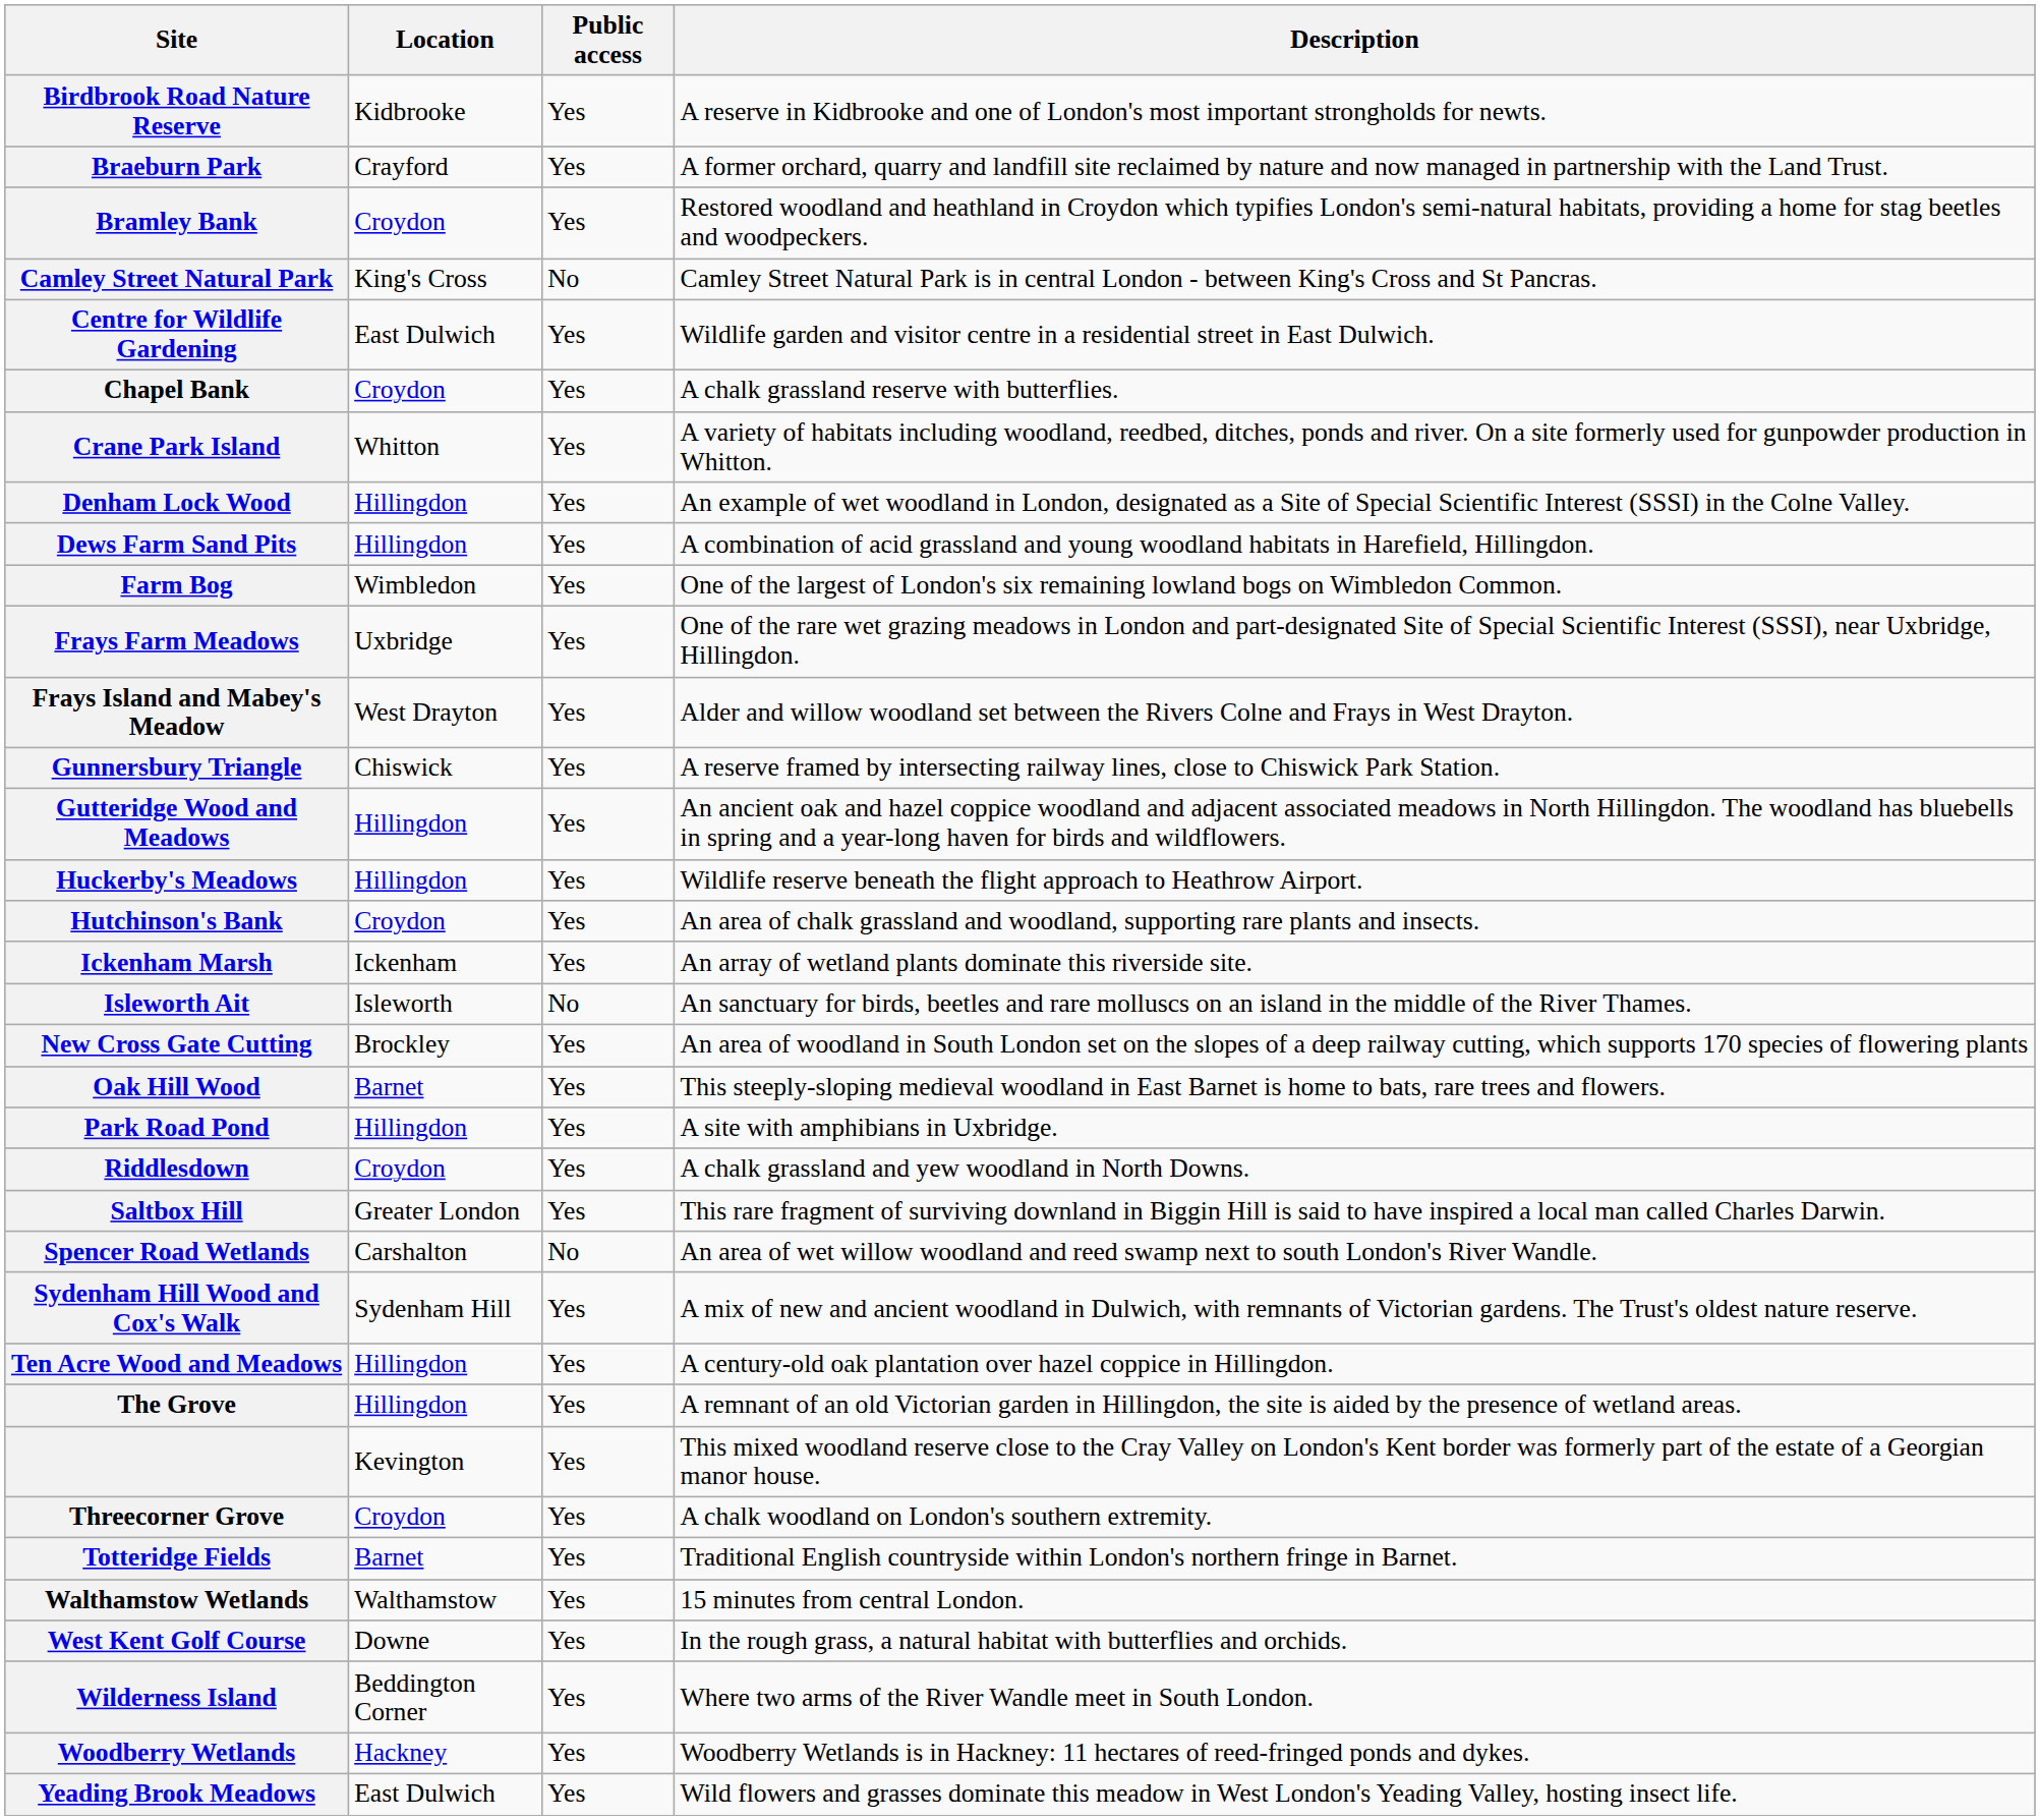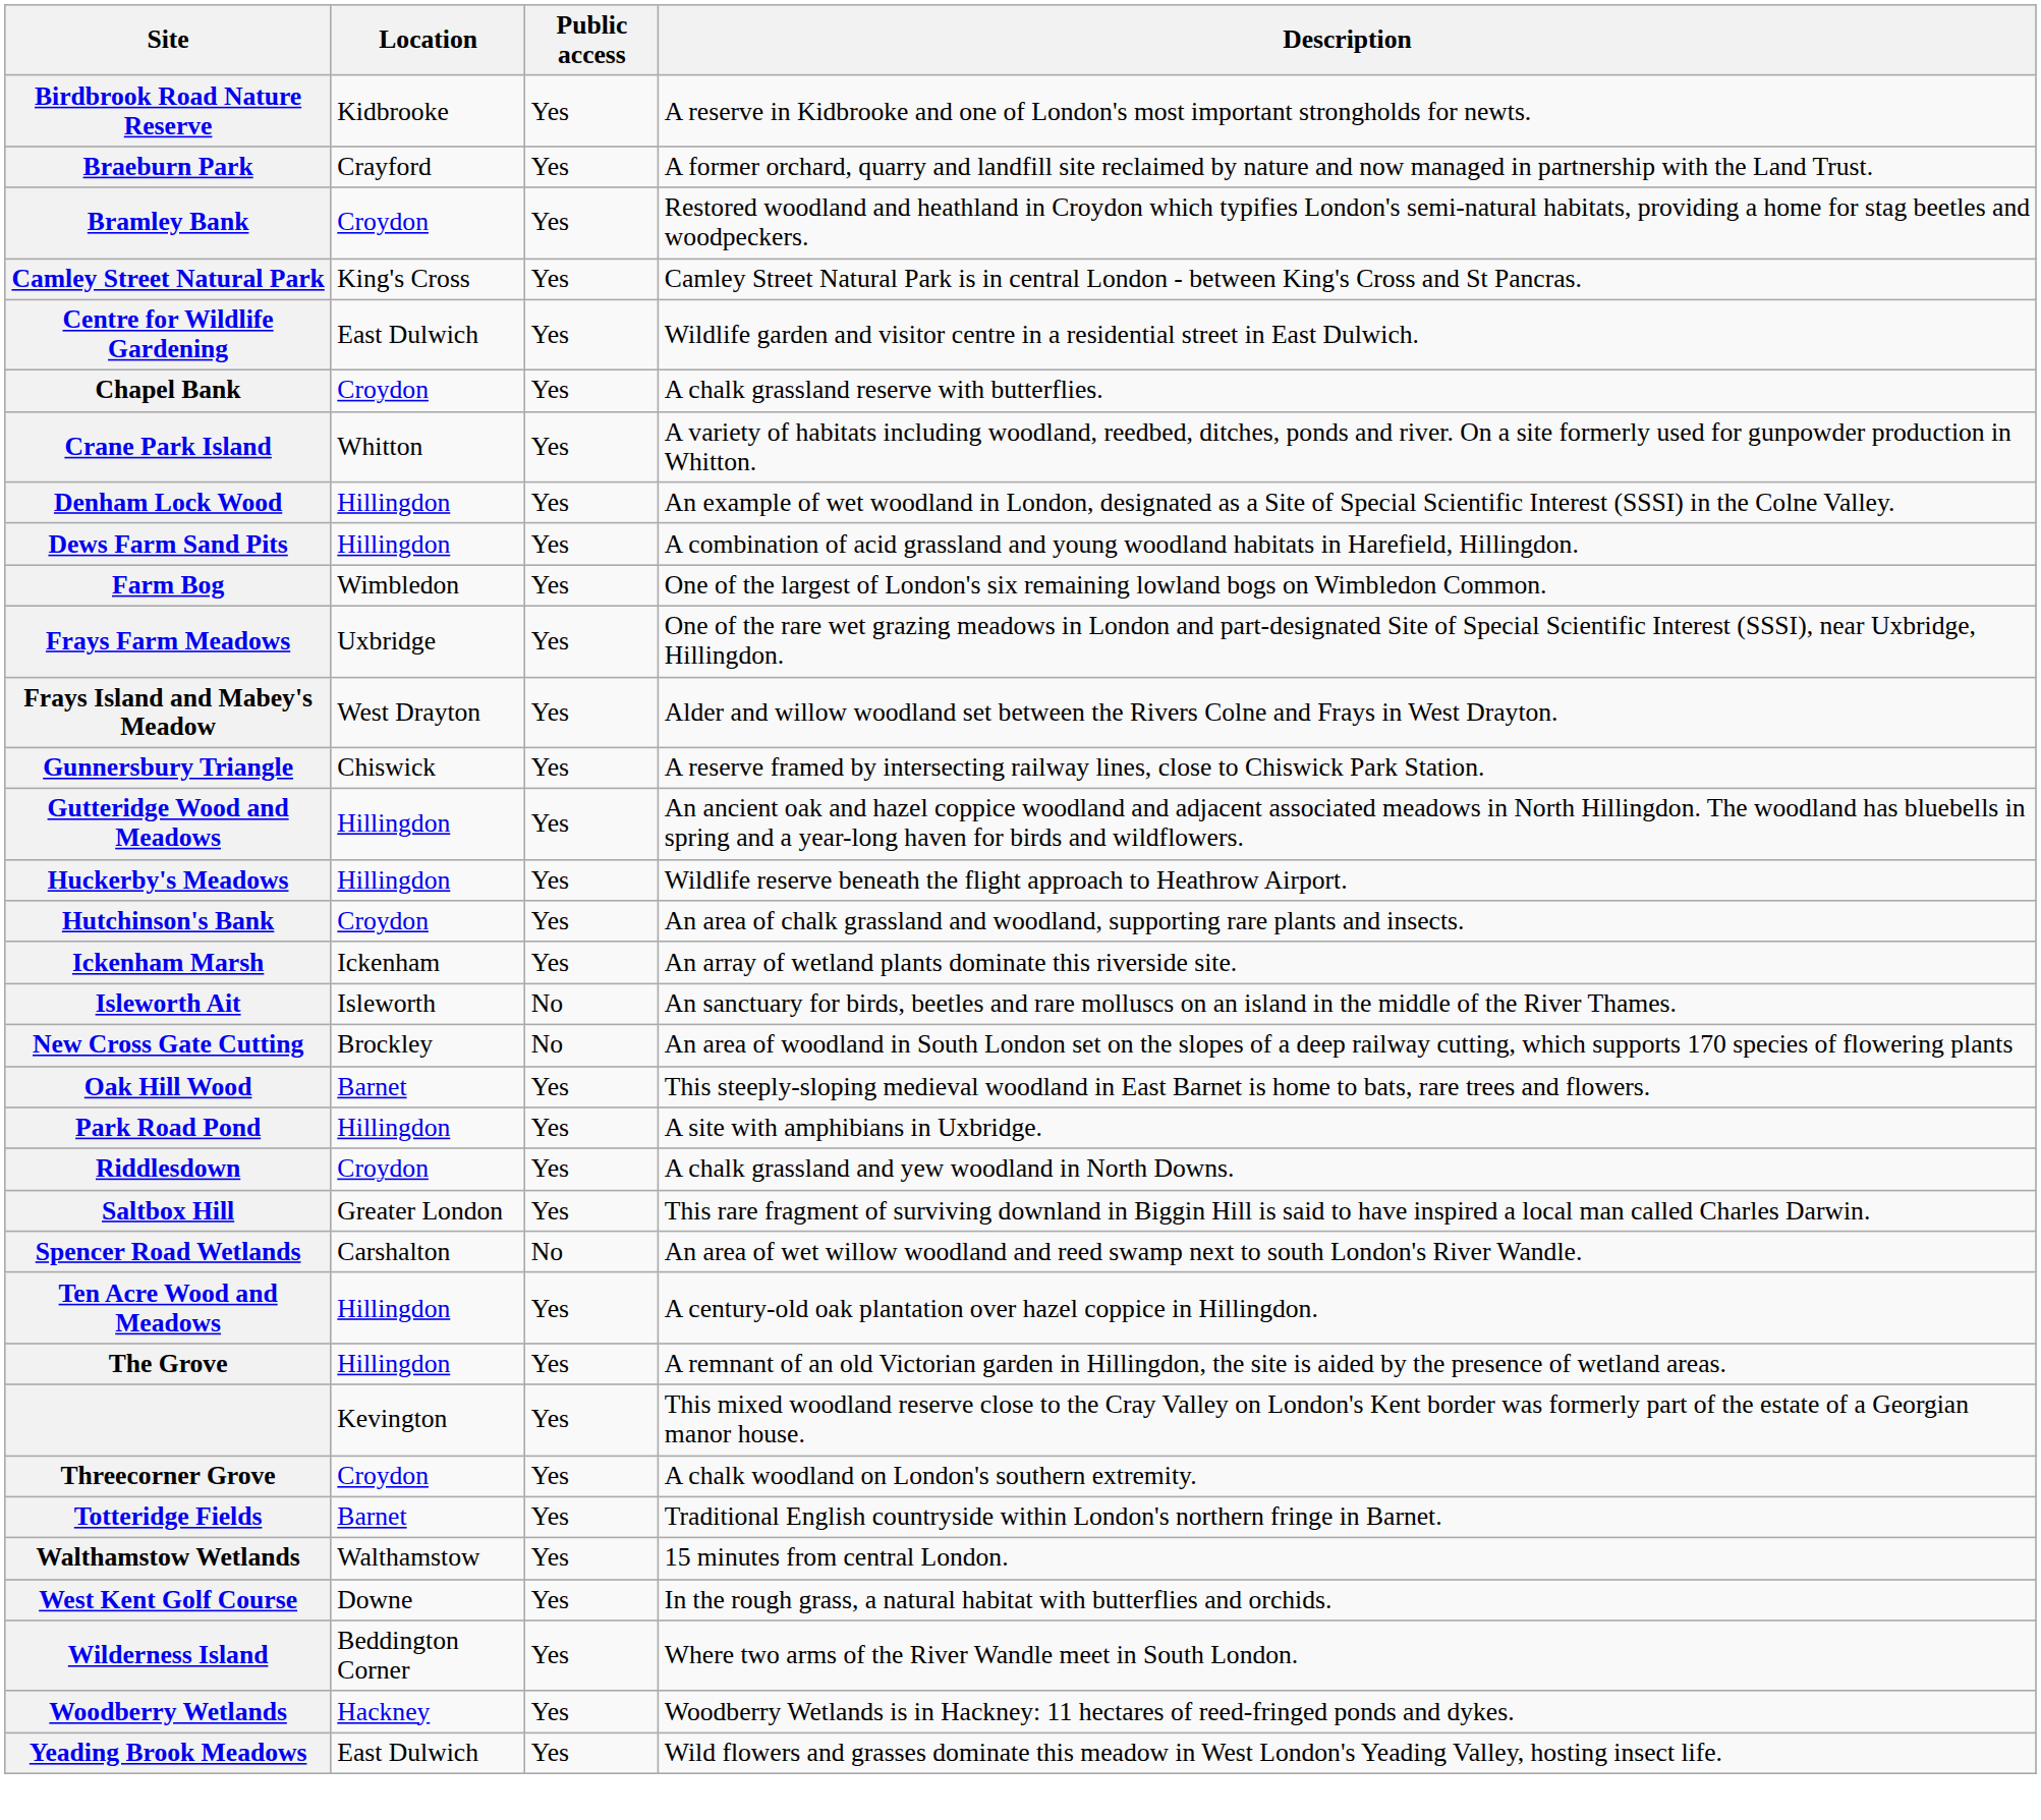 <table class="wikitable sortable plainrowheaders">
 <tr>
 <th scope="col">Site</th>
 <th scope="col">Location</th>
 <th scope="col">Public access</th>
 <th scope="col" class="unsortable">Description</th>
 </tr>
 <tr>
 <th scope="row"><a href='#'>Birdbrook Road Nature Reserve</a></th>
 <td>Kidbrooke</td>
 <td>Yes</td>
 <td>A reserve in Kidbrooke and one of London's most important strongholds for newts.</td>
 </tr>
 <tr>
 <th scope="row"><a href='#'>Braeburn Park</a></th>
 <td>Crayford</td>
 <td>Yes</td>
 <td>A former orchard, quarry and landfill site reclaimed by nature and now managed in partnership with the Land Trust.</td>
 </tr>
 <tr>
 <th scope="row"><a href='#'>Bramley Bank</a></th>
 <td><a href='#'>Croydon</a></td>
 <td>Yes</td>
 <td>Restored woodland and heathland in Croydon which typifies London's semi-natural habitats, providing a home for stag beetles and woodpeckers.</td>
 </tr>
 <tr>
 <th scope="row"><a href='#'>Camley Street Natural Park</a></th>
 <td>King's Cross</td>
-<td>No</td>
+<td>Yes</td>
 <td>Camley Street Natural Park is in central London - between King's Cross and St Pancras.</td>
 </tr>
 <tr>
 <th scope="row"><a href='#'>Centre for Wildlife Gardening</a></th>
 <td>East Dulwich</td>
 <td>Yes</td>
 <td>Wildlife garden and visitor centre in a residential street in East Dulwich.</td>
 </tr>
 <tr>
 <th>Chapel Bank</th>
 <td><a href='#'>Croydon</a></td>
 <td>Yes</td>
 <td>A chalk grassland reserve with butterflies.</td>
 </tr>
 <tr>
 <th scope="row"><a href='#'>Crane Park Island</a></th>
 <td>Whitton</td>
 <td>Yes</td>
 <td>A variety of habitats including woodland, reedbed, ditches, ponds and river.  On a site formerly used for gunpowder production in Whitton.</td>
 </tr>
 <tr>
 <th scope="row"><a href='#'>Denham Lock Wood</a></th>
 <td><a href='#'>Hillingdon</a></td>
 <td>Yes</td>
 <td>An example of wet woodland in London, designated as a Site of Special Scientific Interest (SSSI) in the Colne Valley.</td>
 </tr>
 <tr>
 <th scope="row"><a href='#'>Dews Farm Sand Pits</a></th>
 <td><a href='#'>Hillingdon</a></td>
 <td>Yes</td>
 <td>A combination of acid grassland and young woodland habitats in Harefield, Hillingdon.</td>
 </tr>
 <tr>
 <th scope="row"><a href='#'>Farm Bog</a></th>
 <td>Wimbledon</td>
 <td>Yes</td>
 <td>One of the largest of London's six remaining lowland bogs on Wimbledon Common.</td>
 </tr>
 <tr>
 <th scope="row"><a href='#'>Frays Farm Meadows</a></th>
 <td>Uxbridge</td>
 <td>Yes</td>
 <td>One of the rare wet grazing meadows in London and part-designated Site of Special Scientific Interest (SSSI), near Uxbridge, Hillingdon.</td>
 </tr>
 <tr>
 <th>Frays Island and Mabey's Meadow</th>
 <td>West Drayton</td>
 <td>Yes</td>
 <td>Alder and willow woodland set between the Rivers Colne and Frays in West Drayton.</td>
 </tr>
 <tr>
 <th scope="row"><a href='#'>Gunnersbury Triangle</a></th>
 <td>Chiswick</td>
 <td>Yes</td>
 <td>A reserve framed by intersecting railway lines, close to Chiswick Park Station.</td>
 </tr>
 <tr>
 <th scope="row"><a href='#'>Gutteridge Wood and Meadows</a></th>
 <td><a href='#'>Hillingdon</a></td>
 <td>Yes</td>
 <td>An ancient oak and hazel coppice woodland and adjacent associated meadows in North Hillingdon. The woodland has bluebells in spring and a year-long haven for birds and wildflowers.</td>
 </tr>
 <tr>
 <th scope="row"><a href='#'>Huckerby's Meadows</a></th>
 <td><a href='#'>Hillingdon</a></td>
 <td>Yes</td>
 <td>Wildlife reserve beneath the flight approach to Heathrow Airport.</td>
 </tr>
 <tr>
 <th scope="row"><a href='#'>Hutchinson's Bank</a></th>
 <td><a href='#'>Croydon</a></td>
 <td>Yes</td>
 <td>An area of chalk grassland and woodland, supporting rare plants and insects.</td>
 </tr>
 <tr>
 <th scope="row"><a href='#'>Ickenham Marsh</a></th>
 <td>Ickenham</td>
 <td>Yes</td>
 <td>An array of wetland plants dominate this riverside site.</td>
 </tr>
 <tr>
 <th scope="row"><a href='#'>Isleworth Ait</a></th>
 <td>Isleworth</td>
 <td>No</td>
 <td>An sanctuary for birds, beetles and rare molluscs on an island in the middle of the River Thames.</td>
 </tr>
 <tr>
 <th scope="row"><a href='#'>New Cross Gate Cutting</a></th>
 <td>Brockley</td>
-<td>Yes</td>
+<td>No</td>
 <td>An area of woodland in South London set on the slopes of a deep railway cutting, which supports 170 species of flowering plants</td>
 </tr>
 <tr>
 <th scope="row"><a href='#'>Oak Hill Wood</a></th>
 <td><a href='#'>Barnet</a></td>
 <td>Yes</td>
 <td>This steeply-sloping medieval woodland in East Barnet is home to bats, rare trees and flowers.</td>
 </tr>
 <tr>
 <th scope="row"><a href='#'>Park Road Pond</a></th>
 <td><a href='#'>Hillingdon</a></td>
 <td>Yes</td>
 <td>A site with amphibians in Uxbridge.</td>
 </tr>
 <tr>
 <th scope="row"><a href='#'>Riddlesdown</a></th>
 <td><a href='#'>Croydon</a></td>
 <td>Yes</td>
 <td>A chalk grassland and yew woodland in North Downs.</td>
 </tr>
 <tr>
 <th scope="row"><a href='#'>Saltbox Hill</a></th>
 <td>Greater London</td>
 <td>Yes</td>
 <td>This rare fragment of surviving downland in Biggin Hill is said to have inspired a local man called Charles Darwin.</td>
 </tr>
 <tr>
 <th scope="row"><a href='#'>Spencer Road Wetlands</a></th>
 <td>Carshalton</td>
 <td>No</td>
 <td>An area of wet willow woodland and reed swamp next to south London's River Wandle.</td>
-</tr>
-<tr>
-<th scope="row"><a href='#'>Sydenham Hill Wood and Cox's Walk</a></th>
-<td>Sydenham Hill</td>
-<td>Yes</td>
-<td>A mix of new and ancient woodland in Dulwich, with remnants of Victorian gardens.  The Trust's oldest nature reserve.</td>
 </tr>
 <tr>
 <th scope="row"><a href='#'>Ten Acre Wood and Meadows</a></th>
 <td><a href='#'>Hillingdon</a></td>
 <td>Yes</td>
 <td>A century-old oak plantation over hazel coppice in Hillingdon.</td>
 </tr>
 <tr>
 <th>The Grove</th>
 <td><a href='#'>Hillingdon</a></td>
 <td>Yes</td>
 <td>A remnant of an old Victorian garden in Hillingdon, the site is aided by the presence of wetland areas.</td>
 </tr>
 <tr>
 <th scope="row"></th>
 <td>Kevington</td>
 <td>Yes</td>
 <td>This mixed woodland reserve close to the Cray Valley on London's Kent border was formerly part of the estate of a Georgian manor house.</td>
 </tr>
 <tr>
 <th>Threecorner Grove</th>
 <td><a href='#'>Croydon</a></td>
 <td>Yes</td>
 <td>A chalk woodland on London's southern extremity.</td>
 </tr>
 <tr>
 <th scope="row"><a href='#'>Totteridge Fields</a></th>
 <td><a href='#'>Barnet</a></td>
 <td>Yes</td>
 <td>Traditional English countryside within London's northern fringe in Barnet.</td>
 </tr>
 <tr>
 <th>Walthamstow Wetlands</th>
 <td>Walthamstow</td>
 <td>Yes</td>
 <td>15 minutes from central London.</td>
 </tr>
 <tr>
 <th scope="row"><a href='#'>West Kent Golf Course</a></th>
 <td>Downe</td>
 <td>Yes</td>
 <td>In the rough grass, a natural habitat with butterflies and orchids.</td>
 </tr>
 <tr>
 <th scope="row"><a href='#'>Wilderness Island</a></th>
 <td>Beddington Corner</td>
 <td>Yes</td>
 <td>Where two arms of the River Wandle meet in South London.</td>
 </tr>
 <tr>
 <th scope="row"><a href='#'>Woodberry Wetlands</a></th>
 <td><a href='#'>Hackney</a></td>
 <td>Yes</td>
 <td>Woodberry Wetlands is in Hackney: 11 hectares of reed-fringed ponds and dykes.</td>
 </tr>
 <tr>
 <th scope="row"><a href='#'>Yeading Brook Meadows</a></th>
 <td>East Dulwich</td>
 <td>Yes</td>
 <td>Wild flowers and grasses dominate this meadow in West London's Yeading Valley, hosting insect life.</td>
 </tr>
 <tr>
 </tr>
 </table>
